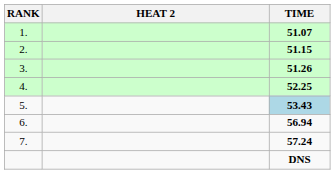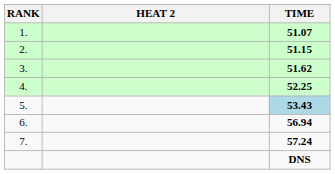 <table class="wikitable" style="border-collapse: collapse; font-size: 90%;">
 <tr>
 <th>RANK</th>
 <th style="width: 20em">HEAT 2</th>
 <th style="width: 5em">TIME</th>
 </tr>
 <tr style="background:#ccffcc;">
 <td align="center">1.</td>
 <td></td>
 <td align="center"><strong>51.07</strong></td>
 </tr>
 <tr style="background:#ccffcc;">
 <td align="center">2.</td>
 <td></td>
 <td align="center"><strong>51.15</strong></td>
 </tr>
 <tr style="background:#ccffcc;">
 <td align="center">3.</td>
 <td></td>
-<td align="center"><strong>51.26</strong></td>
+<td align="center"><strong>51.62</strong></td>
 </tr>
 <tr style="background:#ccffcc;">
 <td align="center">4.</td>
 <td></td>
 <td align="center"><strong>52.25</strong></td>
 </tr>
 <tr>
 <td align="center">5.</td>
 <td></td>
 <td align="center" style="background: lightblue;"><strong>53.43</strong></td>
 </tr>
 <tr>
 <td align="center">6.</td>
 <td></td>
 <td align="center"><strong>56.94</strong></td>
 </tr>
 <tr>
 <td align="center">7.</td>
 <td></td>
 <td align="center"><strong>57.24</strong></td>
 </tr>
 <tr>
 <td align="center"></td>
 <td></td>
 <td align="center"><strong>DNS</strong></td>
 </tr>
 </table>
